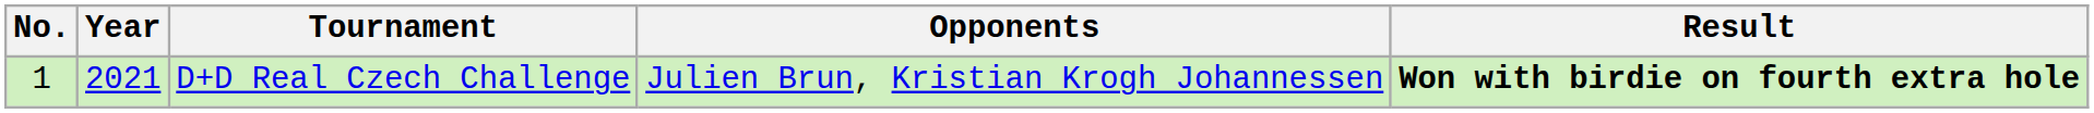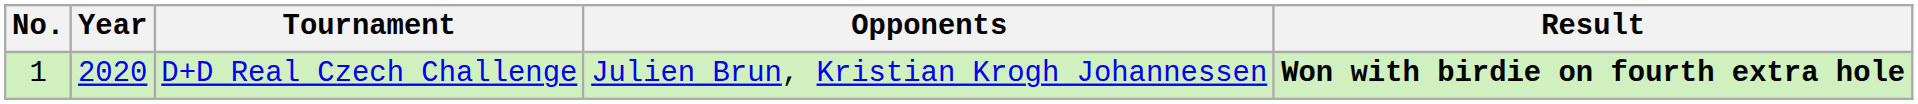 <table class="wikitable" style="font-size:95%;">
 <tr>
 <th>No.</th>
 <th>Year</th>
 <th>Tournament</th>
 <th>Opponents</th>
 <th>Result</th>
 </tr>
 <tr style="background:#D0F0C0;">
 <td align=center>1</td>
-<td><a href='#'>2021</a></td>
+<td><a href='#'>2020</a></td>
 <td><a href='#'>D+D Real Czech Challenge</a></td>
 <td> <a href='#'>Julien Brun</a>,  <a href='#'>Kristian Krogh Johannessen</a></td>
 <td><strong>Won with birdie on fourth extra hole</strong></td>
 </tr>
 </table>
